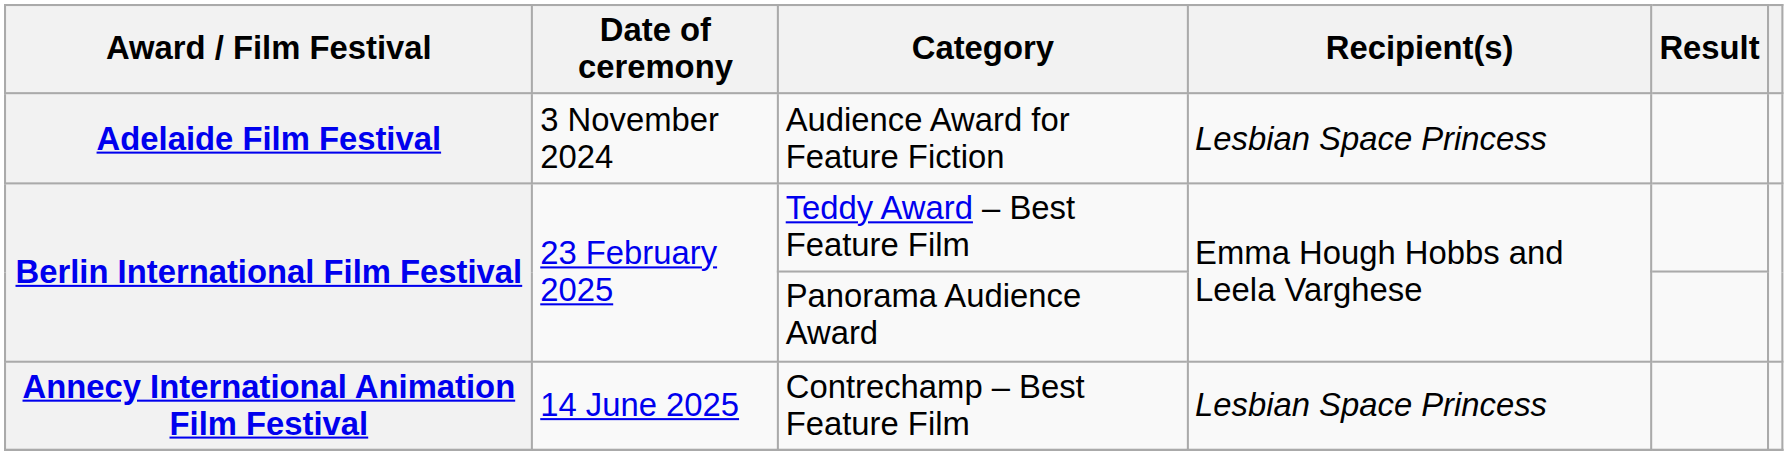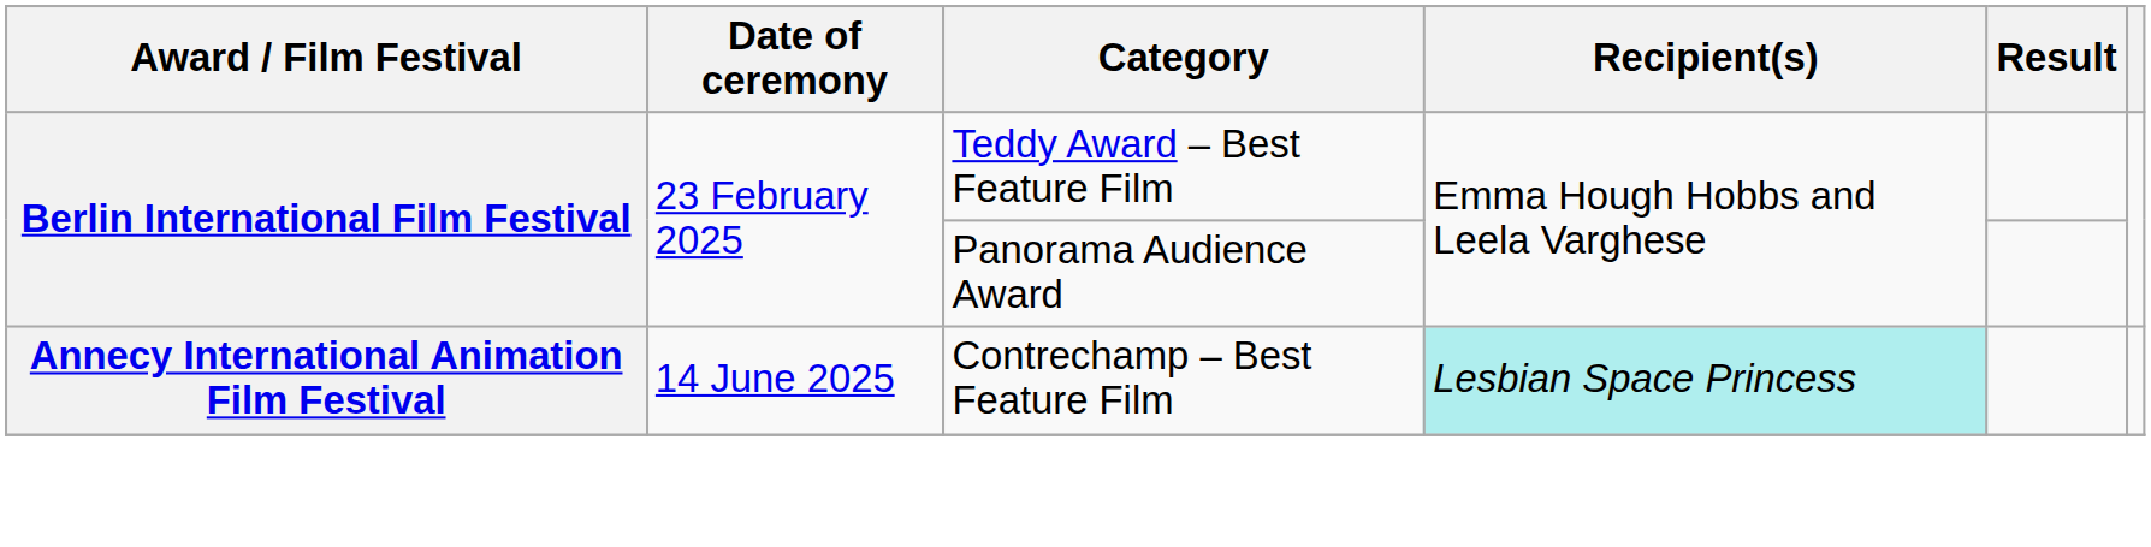 <table class="wikitable sortable plainrowheaders">
 <tr>
 <th scope="col">Award / Film Festival</th>
 <th scope="col">Date of ceremony</th>
 <th scope="col">Category</th>
 <th scope="col">Recipient(s)</th>
 <th scope="col">Result</th>
 <th scope="col" class="unsortable"></th>
-</tr>
-<tr>
-<th scope="row"><a href='#'>Adelaide Film Festival</a></th>
-<td>3 November 2024</td>
-<td>Audience Award for Feature Fiction</td>
-<td><em>Lesbian Space Princess</em></td>
-<td></td>
-<td align="center"></td>
 </tr>
 <tr>
 <th scope="row" rowspan="2"><a href='#'>Berlin International Film Festival</a></th>
 <td rowspan="2"><a href='#'>23 February 2025</a></td>
 <td><a href='#'>Teddy Award</a> – Best Feature Film</td>
 <td rowspan="2">Emma Hough Hobbs and Leela Varghese</td>
 <td></td>
 <td rowspan="2" align="center"></td>
 </tr>
 <tr>
 <td>Panorama Audience Award</td>
 <td></td>
 </tr>
 <tr>
 <th scope="row"><a href='#'>Annecy International Animation Film Festival</a></th>
 <td><a href='#'>14 June 2025</a></td>
 <td>Contrechamp – Best Feature Film</td>
-<td><em>Lesbian Space Princess</em></td>
+<td style="background: paleturquoise;"><em>Lesbian Space Princess</em></td>
 <td></td>
 <td align="center"></td>
 </tr>
 <tr>
 </tr>
 </table>
